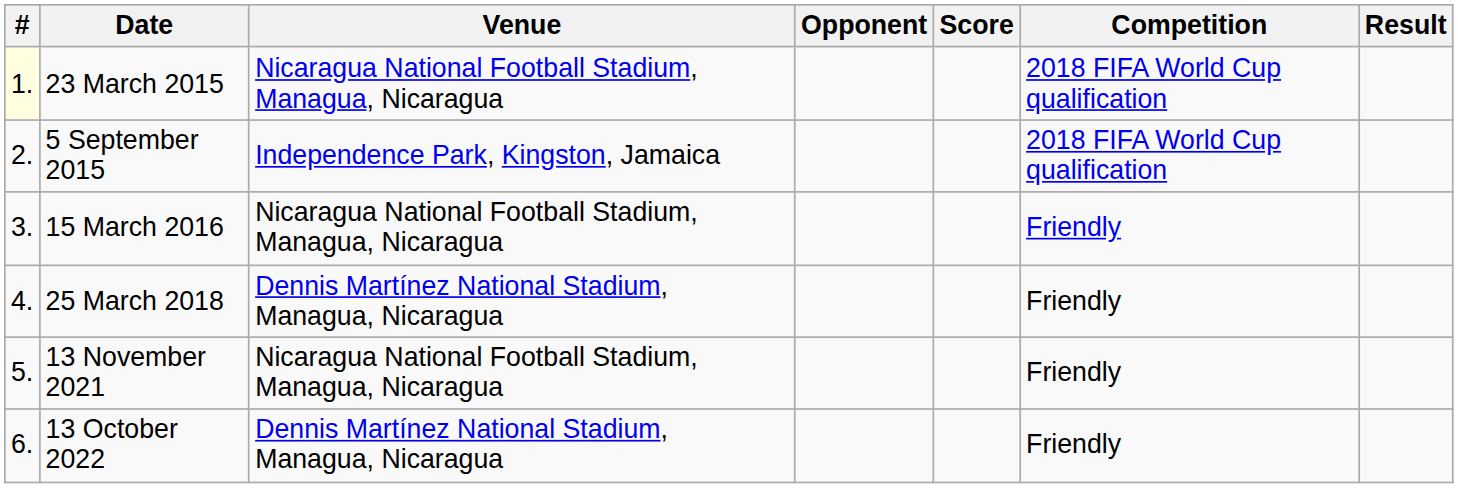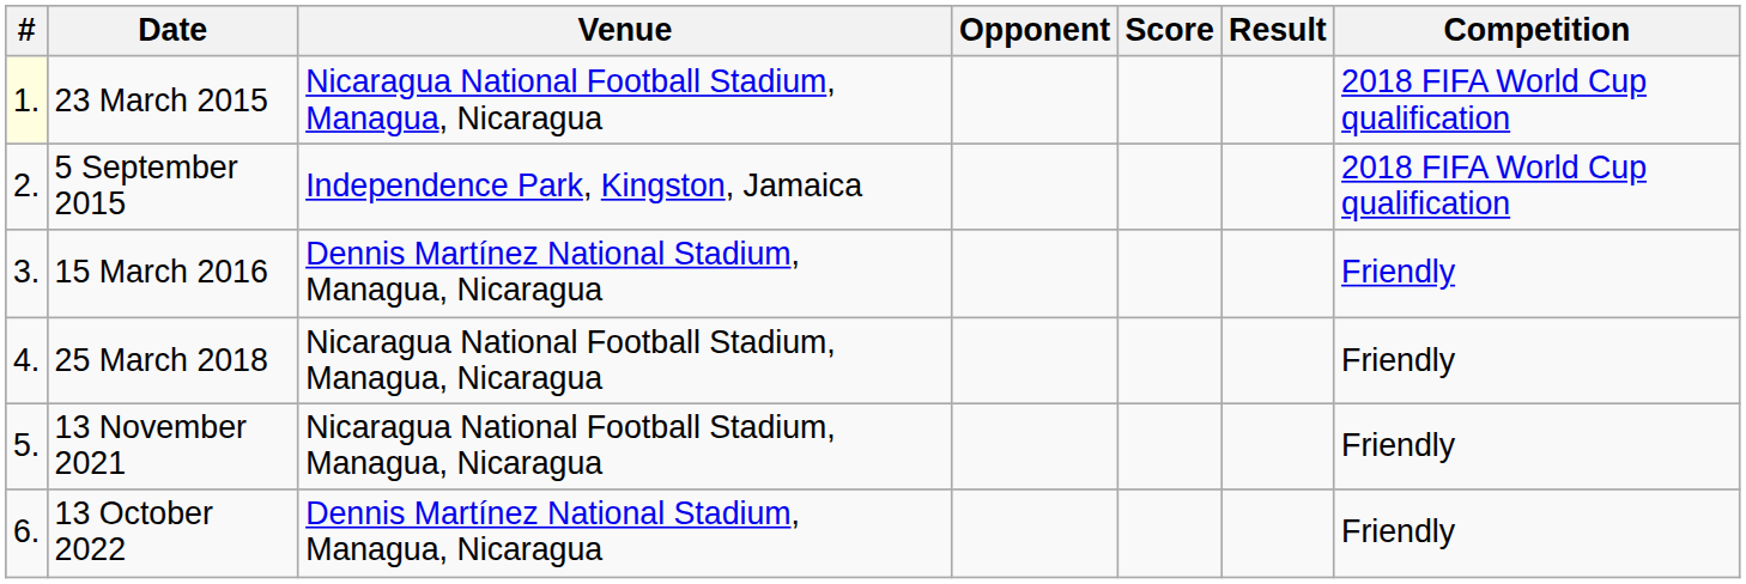 <table class="wikitable">
 <tr>
 <th>#</th>
 <th>Date</th>
 <th>Venue</th>
 <th>Opponent</th>
 <th>Score</th>
+<th>Result</th>
 <th>Competition</th>
-<th>Result</th>
 </tr>
 <tr>
 <td style="background: lightyellow;">1.</td>
 <td>23 March 2015</td>
 <td><a href='#'>Nicaragua National Football Stadium</a>, <a href='#'>Managua</a>, Nicaragua</td>
 <td></td>
 <td></td>
+<td></td>
 <td><a href='#'>2018 FIFA World Cup qualification</a></td>
-<td></td>
 </tr>
 <tr>
 <td>2.</td>
 <td>5 September 2015</td>
 <td><a href='#'>Independence Park</a>, <a href='#'>Kingston</a>, Jamaica</td>
 <td></td>
 <td></td>
+<td></td>
 <td><a href='#'>2018 FIFA World Cup qualification</a></td>
-<td></td>
 </tr>
 <tr>
 <td>3.</td>
 <td>15 March 2016</td>
-<td>Nicaragua National Football Stadium, Managua, Nicaragua</td>
+<td><a href='#'>Dennis Martínez National Stadium</a>, Managua, Nicaragua</td>
+<td></td>
 <td></td>
 <td></td>
 <td><a href='#'>Friendly</a></td>
-<td></td>
 </tr>
 <tr>
 <td>4.</td>
 <td>25 March 2018</td>
-<td><a href='#'>Dennis Martínez National Stadium</a>, Managua, Nicaragua</td>
+<td>Nicaragua National Football Stadium, Managua, Nicaragua</td>
+<td></td>
 <td></td>
 <td></td>
 <td>Friendly</td>
-<td></td>
 </tr>
 <tr>
 <td>5.</td>
 <td>13 November 2021</td>
 <td>Nicaragua National Football Stadium, Managua, Nicaragua</td>
 <td></td>
 <td></td>
+<td></td>
 <td>Friendly</td>
-<td></td>
 </tr>
 <tr>
 <td>6.</td>
 <td>13 October 2022</td>
 <td><a href='#'>Dennis Martínez National Stadium</a>, Managua, Nicaragua</td>
 <td></td>
 <td></td>
+<td></td>
 <td>Friendly</td>
-<td></td>
 </tr>
 </table>
